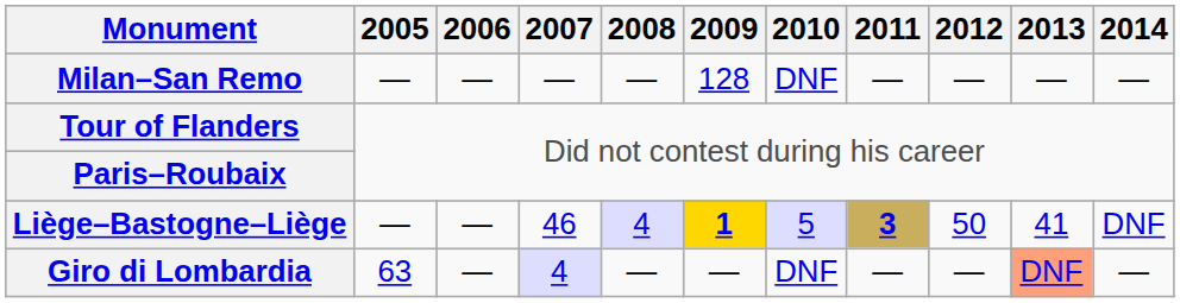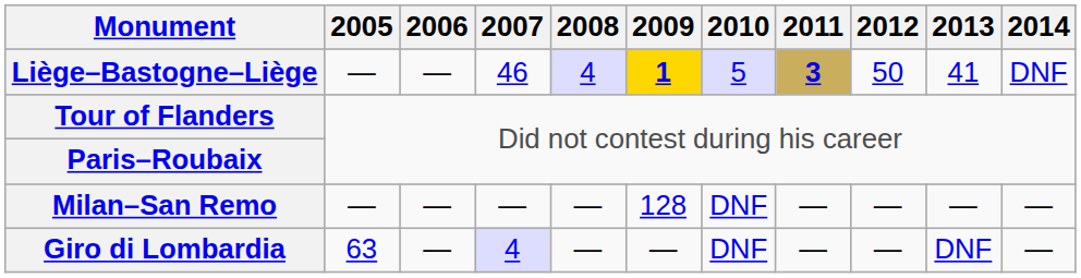 <table class="wikitable plainrowheaders">
 <tr>
 <th><a href='#'>Monument</a></th>
 <th scope="col">2005</th>
 <th scope="col">2006</th>
 <th scope="col">2007</th>
 <th scope="col">2008</th>
 <th scope="col">2009</th>
 <th scope="col">2010</th>
 <th scope="col">2011</th>
 <th scope="col">2012</th>
 <th scope="col">2013</th>
 <th scope="col">2014</th>
 </tr>
 <tr style="text-align:center;">
+<th scope="row"><a href='#'>Liège–Bastogne–Liège</a></th>
+<td>—</td>
+<td>—</td>
+<td><a href='#'>46</a></td>
+<td style="background:#ddf;"><a href='#'>4</a></td>
+<td style="background:gold;"><a href='#'><strong>1</strong></a></td>
+<td style="background:#ddf;"><a href='#'>5</a></td>
+<td style="background:#C9AE5D;"><a href='#'><strong>3</strong></a></td>
+<td><a href='#'>50</a></td>
+<td><a href='#'>41</a></td>
+<td><a href='#'>DNF</a></td>
+</tr>
+<tr style="text-align:center;">
+<th scope="row"><a href='#'>Tour of Flanders</a></th>
+<td style="color:#4d4d4d;" colspan=10 rowspan=2>Did not contest during his career</td>
+</tr>
+<tr style="text-align:center;">
+<th scope="row"><a href='#'>Paris–Roubaix</a></th>
+</tr>
+<tr style="text-align:center;">
 <th scope="row"><a href='#'>Milan–San Remo</a></th>
 <td>—</td>
 <td>—</td>
 <td>—</td>
 <td>—</td>
 <td><a href='#'>128</a></td>
 <td><a href='#'>DNF</a></td>
 <td>—</td>
 <td>—</td>
 <td>—</td>
 <td>—</td>
 </tr>
 <tr style="text-align:center;">
-<th scope="row"><a href='#'>Tour of Flanders</a></th>
-<td style="color:#4d4d4d;" colspan=10 rowspan=2>Did not contest during his career</td>
-</tr>
-<tr style="text-align:center;">
-<th scope="row"><a href='#'>Paris–Roubaix</a></th>
-</tr>
-<tr style="text-align:center;">
-<th scope="row"><a href='#'>Liège–Bastogne–Liège</a></th>
-<td>—</td>
-<td>—</td>
-<td><a href='#'>46</a></td>
-<td style="background:#ddf;"><a href='#'>4</a></td>
-<td style="background:gold;"><a href='#'><strong>1</strong></a></td>
-<td style="background:#ddf;"><a href='#'>5</a></td>
-<td style="background:#C9AE5D;"><a href='#'><strong>3</strong></a></td>
-<td><a href='#'>50</a></td>
-<td><a href='#'>41</a></td>
-<td><a href='#'>DNF</a></td>
-</tr>
-<tr style="text-align:center;">
 <th scope="row"><a href='#'>Giro di Lombardia</a></th>
 <td><a href='#'>63</a></td>
 <td>—</td>
 <td style="background:#ddf;"><a href='#'>4</a></td>
 <td>—</td>
 <td>—</td>
 <td><a href='#'>DNF</a></td>
 <td>—</td>
 <td>—</td>
-<td style="background: lightsalmon;"><a href='#'>DNF</a></td>
+<td><a href='#'>DNF</a></td>
 <td>—</td>
 </tr>
 </table>
